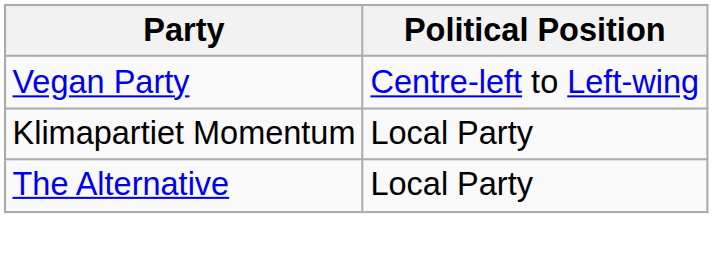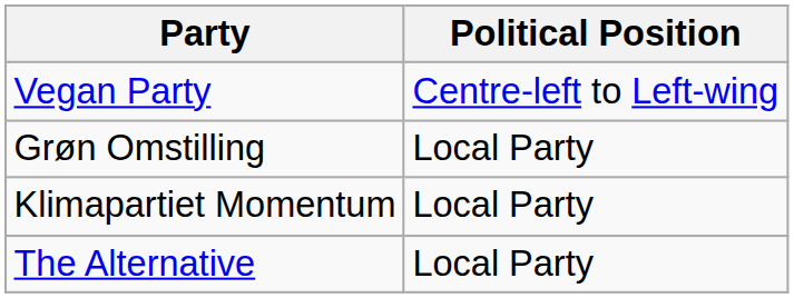 <table class="wikitable mw-collapsible mw-collapsed">
 <tr>
 <th>Party</th>
 <th>Political Position</th>
 </tr>
 <tr>
 <td><a href='#'>Vegan Party</a></td>
 <td><a href='#'>Centre-left</a> to <a href='#'>Left-wing</a></td>
 </tr>
 <tr>
+<td>Grøn Omstilling</td>
+<td>Local Party</td>
+</tr>
+<tr>
 <td>Klimapartiet Momentum</td>
 <td>Local Party</td>
 </tr>
 <tr>
 <td><a href='#'>The Alternative</a></td>
 <td>Local Party</td>
 </tr>
 </table>
